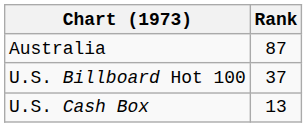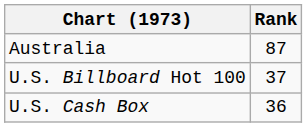 <table class="wikitable sortable">
 <tr>
 <th align="left">Chart (1973)</th>
 <th style="text-align:center;">Rank</th>
 </tr>
 <tr>
 <td>Australia </td>
 <td style="text-align:center;">87</td>
 </tr>
 <tr>
 <td>U.S. <em>Billboard</em> Hot 100 </td>
 <td style="text-align:center;">37</td>
 </tr>
 <tr>
 <td>U.S. <em>Cash Box</em> </td>
-<td style="text-align:center;">13</td>
+<td style="text-align:center;">36</td>
 </tr>
 </table>
